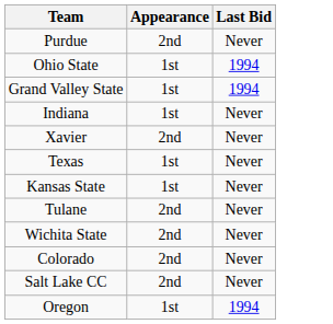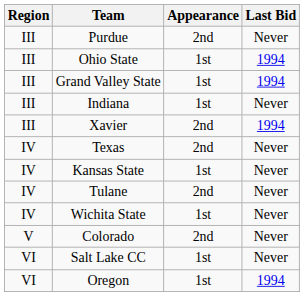 <table class="wikitable sortable" style="text-align:center">
 <tr>
+<th>Region</th>
 <th>Team</th>
 <th>Appearance</th>
 <th>Last Bid</th>
 </tr>
 <tr>
+<td>III</td>
 <td>Purdue</td>
 <td>2nd</td>
 <td>Never</td>
 </tr>
 <tr>
+<td>III</td>
 <td>Ohio State</td>
 <td>1st</td>
 <td><a href='#'>1994</a></td>
 </tr>
 <tr>
+<td>III</td>
 <td>Grand Valley State</td>
 <td>1st</td>
 <td><a href='#'>1994</a></td>
 </tr>
 <tr>
+<td>III</td>
 <td>Indiana</td>
 <td>1st</td>
 <td>Never</td>
 </tr>
 <tr>
+<td>III</td>
 <td>Xavier</td>
+<td>2nd</td>
+<td><a href='#'>1994</a></td>
+</tr>
+<tr>
+<td>IV</td>
+<td>Texas</td>
 <td>2nd</td>
 <td>Never</td>
 </tr>
 <tr>
-<td>Texas</td>
-<td>1st</td>
-<td>Never</td>
-</tr>
-<tr>
+<td>IV</td>
 <td>Kansas State</td>
 <td>1st</td>
 <td>Never</td>
 </tr>
 <tr>
+<td>IV</td>
 <td>Tulane</td>
 <td>2nd</td>
 <td>Never</td>
 </tr>
 <tr>
+<td>IV</td>
 <td>Wichita State</td>
-<td>2nd</td>
+<td>1st</td>
 <td>Never</td>
 </tr>
 <tr>
+<td>V</td>
 <td>Colorado</td>
 <td>2nd</td>
 <td>Never</td>
 </tr>
 <tr>
+<td>VI</td>
 <td>Salt Lake CC</td>
-<td>2nd</td>
+<td>1st</td>
 <td>Never</td>
 </tr>
 <tr>
+<td>VI</td>
 <td>Oregon</td>
 <td>1st</td>
 <td><a href='#'>1994</a></td>
 </tr>
 </table>
